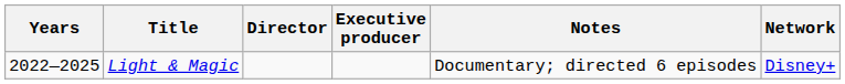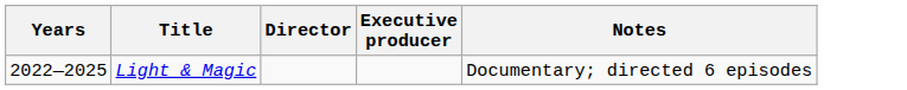 <table class="wikitable sortable">
 <tr>
 <th>Years</th>
 <th>Title</th>
 <th>Director</th>
 <th>Executive<br>producer</th>
 <th>Notes</th>
-<th>Network</th>
 </tr>
 <tr>
 <td>2022—2025</td>
 <td><em><a href='#'>Light & Magic</a></em></td>
 <td></td>
 <td></td>
 <td>Documentary; directed 6 episodes</td>
-<td><a href='#'>Disney+</a></td>
 </tr>
 </table>
